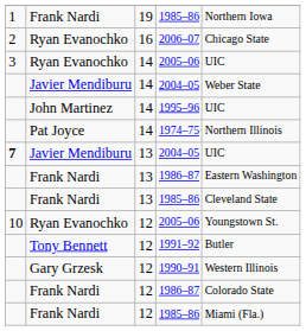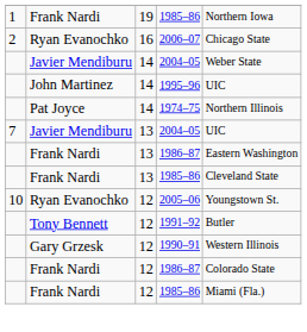 <table class="wikitable">
 <tr>
 </tr>
 <tr>
 <td>1</td>
 <td>Frank Nardi</td>
 <td>19</td>
 <td style="font-size:80%;"><a href='#'>1985–86</a></td>
 <td style="font-size:80%;">Northern Iowa</td>
 </tr>
 <tr>
 <td>2</td>
 <td>Ryan Evanochko</td>
 <td>16</td>
 <td style="font-size:80%;"><a href='#'>2006–07</a></td>
 <td style="font-size:80%;">Chicago State</td>
-</tr>
-<tr>
-<td>3</td>
-<td>Ryan Evanochko</td>
-<td>14</td>
-<td style="font-size:80%;"><a href='#'>2005–06</a></td>
-<td style="font-size:80%;">UIC</td>
 </tr>
 <tr>
 <td></td>
 <td><a href='#'>Javier Mendiburu</a></td>
 <td>14</td>
 <td style="font-size:80%;"><a href='#'>2004–05</a></td>
 <td style="font-size:80%;">Weber State</td>
 </tr>
 <tr>
 <td></td>
 <td>John Martinez</td>
 <td>14</td>
 <td style="font-size:80%;"><a href='#'>1995–96</a></td>
 <td style="font-size:80%;">UIC</td>
 </tr>
 <tr>
 <td></td>
 <td>Pat Joyce</td>
 <td>14</td>
 <td style="font-size:80%;"><a href='#'>1974–75</a></td>
 <td style="font-size:80%;">Northern Illinois</td>
 </tr>
 <tr>
-<td><strong>7</strong></td>
+<td>7</td>
 <td><a href='#'>Javier Mendiburu</a></td>
 <td>13</td>
 <td style="font-size:80%;"><a href='#'>2004–05</a></td>
 <td style="font-size:80%;">UIC</td>
 </tr>
 <tr>
 <td></td>
 <td>Frank Nardi</td>
 <td>13</td>
 <td style="font-size:80%;"><a href='#'>1986–87</a></td>
 <td style="font-size:80%;">Eastern Washington</td>
 </tr>
 <tr>
 <td></td>
 <td>Frank Nardi</td>
 <td>13</td>
 <td style="font-size:80%;"><a href='#'>1985–86</a></td>
 <td style="font-size:80%;">Cleveland State</td>
 </tr>
 <tr>
 <td>10</td>
 <td>Ryan Evanochko</td>
 <td>12</td>
 <td style="font-size:80%;"><a href='#'>2005–06</a></td>
 <td style="font-size:80%;">Youngstown St.</td>
 </tr>
 <tr>
 <td></td>
 <td><a href='#'>Tony Bennett</a></td>
 <td>12</td>
 <td style="font-size:80%;"><a href='#'>1991–92</a></td>
 <td style="font-size:80%;">Butler</td>
 </tr>
 <tr>
 <td></td>
 <td>Gary Grzesk</td>
 <td>12</td>
 <td style="font-size:80%;"><a href='#'>1990–91</a></td>
 <td style="font-size:80%;">Western Illinois</td>
 </tr>
 <tr>
 <td></td>
 <td>Frank Nardi</td>
 <td>12</td>
 <td style="font-size:80%;"><a href='#'>1986–87</a></td>
 <td style="font-size:80%;">Colorado State</td>
 </tr>
 <tr>
 <td></td>
 <td>Frank Nardi</td>
 <td>12</td>
 <td style="font-size:80%;"><a href='#'>1985–86</a></td>
 <td style="font-size:80%;">Miami (Fla.)</td>
 </tr>
 </table>
